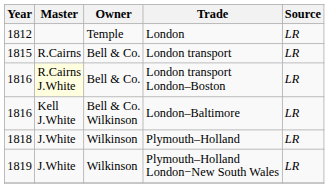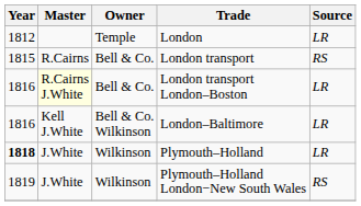 <table class=" wikitable">
 <tr>
 <th>Year</th>
 <th>Master</th>
 <th>Owner</th>
 <th>Trade</th>
 <th>Source</th>
 </tr>
 <tr>
 <td>1812</td>
 <td></td>
 <td>Temple</td>
 <td>London</td>
 <td><em>LR</em></td>
 </tr>
 <tr>
 <td>1815</td>
 <td>R.Cairns</td>
 <td>Bell & Co.</td>
 <td>London transport</td>
-<td><em>LR</em></td>
+<td><em>RS</em></td>
 </tr>
 <tr>
 <td>1816</td>
 <td style="background: lightyellow;">R.Cairns<br>J.White</td>
 <td>Bell & Co.</td>
 <td>London transport<br>London–Boston</td>
 <td><em>LR</em></td>
 </tr>
 <tr>
 <td>1816</td>
 <td>Kell<br>J.White</td>
 <td>Bell & Co.<br>Wilkinson</td>
 <td>London–Baltimore</td>
 <td><em>LR</em></td>
 </tr>
 <tr>
-<td>1818</td>
+<td><strong>1818</strong></td>
 <td>J.White</td>
 <td>Wilkinson</td>
 <td>Plymouth–Holland</td>
 <td><em>LR</em></td>
 </tr>
 <tr>
 <td>1819</td>
 <td>J.White</td>
 <td>Wilkinson</td>
 <td>Plymouth–Holland<br>London−New South Wales</td>
-<td><em>LR</em></td>
+<td><em>RS</em></td>
 </tr>
 <tr>
 </tr>
 </table>
